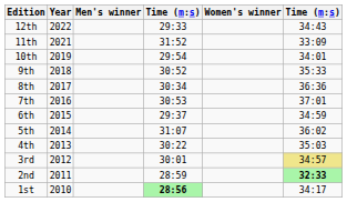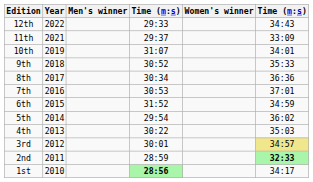 <table class="wikitable sortable" style="text-align:center">
 <tr>
 <th class="unsortable">Edition</th>
 <th>Year</th>
 <th class="unsortable">Men's winner</th>
 <th>Time (<a href='#'>m</a>:<a href='#'>s</a>)</th>
 <th class="unsortable">Women's winner</th>
 <th>Time (<a href='#'>m</a>:<a href='#'>s</a>)</th>
 </tr>
 <tr>
 <td>12th</td>
 <td>2022</td>
 <td align=left></td>
 <td>29:33</td>
 <td align=left></td>
 <td>34:43</td>
 </tr>
 <tr>
 <td>11th</td>
 <td>2021</td>
 <td align=left></td>
-<td>31:52</td>
+<td>29:37</td>
 <td align=left></td>
 <td>33:09</td>
 </tr>
 <tr>
 <td>10th</td>
 <td>2019</td>
 <td align=left></td>
-<td>29:54</td>
+<td>31:07</td>
 <td align=left></td>
 <td>34:01</td>
 </tr>
 <tr>
 <td>9th</td>
 <td>2018</td>
 <td align=left></td>
 <td>30:52</td>
 <td align=left></td>
 <td>35:33</td>
 </tr>
 <tr>
 <td>8th</td>
 <td>2017</td>
 <td align=left></td>
 <td>30:34</td>
 <td align=left></td>
 <td>36:36</td>
 </tr>
 <tr>
 <td>7th</td>
 <td>2016</td>
 <td align=left></td>
 <td>30:53</td>
 <td align=left></td>
 <td>37:01</td>
 </tr>
 <tr>
 <td>6th</td>
 <td>2015</td>
 <td align=left></td>
-<td>29:37</td>
+<td>31:52</td>
 <td align=left></td>
 <td>34:59</td>
 </tr>
 <tr>
 <td>5th</td>
 <td>2014</td>
 <td align=left></td>
-<td>31:07</td>
+<td>29:54</td>
 <td align=left></td>
 <td>36:02</td>
 </tr>
 <tr>
 <td>4th</td>
 <td>2013</td>
 <td align=left></td>
 <td>30:22</td>
 <td align=left></td>
 <td>35:03</td>
 </tr>
 <tr>
 <td>3rd</td>
 <td>2012</td>
 <td align=left></td>
 <td>30:01</td>
 <td align=left></td>
 <td style="background: khaki;">34:57</td>
 </tr>
 <tr>
 <td>2nd</td>
 <td>2011</td>
 <td align=left></td>
 <td>28:59</td>
 <td align=left></td>
 <td style="background:#a9f5a9;"><strong>32:33</strong></td>
 </tr>
 <tr>
 <td>1st</td>
 <td>2010</td>
 <td align=left></td>
 <td style="background:#a9f5a9;"><strong>28:56</strong></td>
 <td align=left></td>
 <td>34:17</td>
 </tr>
 </table>
